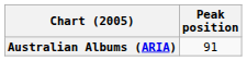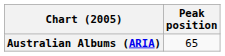 <table class="wikitable plainrowheaders" style="text-align:center">
 <tr>
 <th>Chart (2005)</th>
 <th>Peak<br>position</th>
 </tr>
 <tr>
 <th scope="row">Australian Albums (<a href='#'>ARIA</a>)</th>
-<td>91</td>
+<td>65</td>
 </tr>
 </table>
